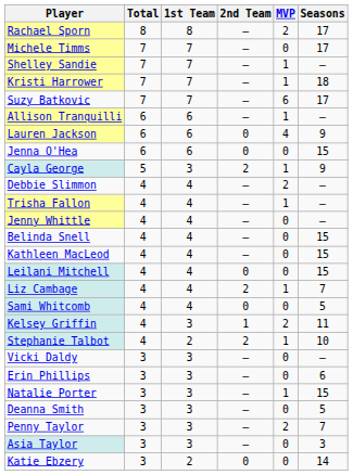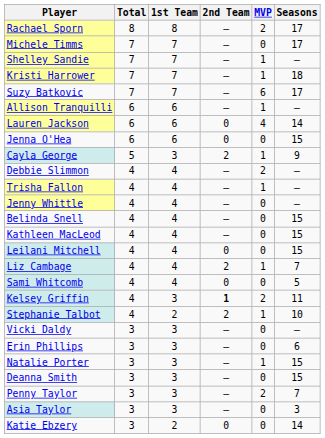 <table class="wikitable sortable">
 <tr>
 <th>Player</th>
 <th>Total</th>
 <th>1st Team</th>
 <th>2nd Team</th>
 <th><a href='#'>MVP</a></th>
 <th>Seasons</th>
 </tr>
 <tr>
 <td bgcolor="#FFFF99"; align=left><a href='#'>Rachael Sporn</a></td>
 <td align="center">8</td>
 <td align="center">8</td>
 <td align="center">–</td>
 <td align="center">2</td>
 <td align="center">17</td>
 </tr>
 <tr>
 <td bgcolor="#FFFF99"; align=left><a href='#'>Michele Timms</a></td>
 <td align="center">7</td>
 <td align="center">7</td>
 <td align="center">–</td>
 <td align="center">0</td>
 <td align="center">17</td>
 </tr>
 <tr>
 <td bgcolor="#FFFF99"; align=left><a href='#'>Shelley Sandie</a></td>
 <td align="center">7</td>
 <td align="center">7</td>
 <td align="center">–</td>
 <td align="center">1</td>
 <td align="center">–</td>
 </tr>
 <tr>
 <td bgcolor="#FFFF99"; align=left><a href='#'>Kristi Harrower</a></td>
 <td align="center">7</td>
 <td align="center">7</td>
 <td align="center">–</td>
 <td align="center">1</td>
 <td align="center">18</td>
 </tr>
 <tr>
 <td align=left><a href='#'>Suzy Batkovic</a></td>
 <td align="center">7</td>
 <td align="center">7</td>
 <td align="center">–</td>
 <td align="center">6</td>
 <td align="center">17</td>
 </tr>
 <tr>
 <td bgcolor="#FFFF99"; align=left><a href='#'>Allison Tranquilli</a></td>
 <td align="center">6</td>
 <td align="center">6</td>
 <td align="center">–</td>
 <td align="center">1</td>
 <td align="center">–</td>
 </tr>
 <tr>
 <td bgcolor="#FFFF99"; align=left><a href='#'>Lauren Jackson</a></td>
 <td align="center">6</td>
 <td align="center">6</td>
 <td align="center">0</td>
 <td align="center">4</td>
-<td align="center">9</td>
+<td align="center">14</td>
 </tr>
 <tr>
 <td align=left><a href='#'>Jenna O'Hea</a></td>
 <td align="center">6</td>
 <td align="center">6</td>
 <td align="center">0</td>
 <td align="center">0</td>
 <td align="center">15</td>
 </tr>
 <tr>
 <td bgcolor="#CFECEC"; align=left><a href='#'>Cayla George</a></td>
 <td align="center">5</td>
 <td align="center">3</td>
 <td align="center">2</td>
 <td align="center">1</td>
 <td align="center">9</td>
 </tr>
 <tr>
 <td align=left><a href='#'>Debbie Slimmon</a></td>
 <td align="center">4</td>
 <td align="center">4</td>
 <td align="center">–</td>
 <td align="center">2</td>
 <td align="center">–</td>
 </tr>
 <tr>
 <td bgcolor="#FFFF99"; align=left><a href='#'>Trisha Fallon</a></td>
 <td align="center">4</td>
 <td align="center">4</td>
 <td align="center">–</td>
 <td align="center">1</td>
 <td align="center">–</td>
 </tr>
 <tr>
 <td bgcolor="#FFFF99"; align=left><a href='#'>Jenny Whittle</a></td>
 <td align="center">4</td>
 <td align="center">4</td>
 <td align="center">–</td>
 <td align="center">0</td>
 <td align="center">–</td>
 </tr>
 <tr>
 <td align=left><a href='#'>Belinda Snell</a></td>
 <td align="center">4</td>
 <td align="center">4</td>
 <td align="center">–</td>
 <td align="center">0</td>
 <td align="center">15</td>
 </tr>
 <tr>
 <td align=left><a href='#'>Kathleen MacLeod</a></td>
 <td align="center">4</td>
 <td align="center">4</td>
 <td align="center">–</td>
 <td align="center">0</td>
 <td align="center">15</td>
 </tr>
 <tr>
 <td bgcolor="#CFECEC"; align=left><a href='#'>Leilani Mitchell</a></td>
 <td align="center">4</td>
 <td align="center">4</td>
 <td align="center">0</td>
 <td align="center">0</td>
 <td align="center">15</td>
 </tr>
 <tr>
 <td bgcolor="#CFECEC"; align=left><a href='#'>Liz Cambage</a></td>
 <td align="center">4</td>
 <td align="center">4</td>
 <td align="center">2</td>
 <td align="center">1</td>
 <td align="center">7</td>
 </tr>
 <tr>
 <td bgcolor="#CFECEC"; align=left><a href='#'>Sami Whitcomb</a></td>
 <td align="center">4</td>
 <td align="center">4</td>
 <td align="center">0</td>
 <td align="center">0</td>
 <td align="center">5</td>
 </tr>
 <tr>
 <td bgcolor="#CFECEC"; align=left><a href='#'>Kelsey Griffin</a></td>
 <td align="center">4</td>
 <td align="center">3</td>
-<td align="center">1</td>
+<td align="center"><strong>1</strong></td>
 <td align="center">2</td>
 <td align="center">11</td>
 </tr>
 <tr>
 <td bgcolor="#CFECEC"; align=left><a href='#'>Stephanie Talbot</a></td>
 <td align="center">4</td>
 <td align="center">2</td>
 <td align="center">2</td>
 <td align="center">1</td>
 <td align="center">10</td>
 </tr>
 <tr>
 <td align=left><a href='#'>Vicki Daldy</a></td>
 <td align="center">3</td>
 <td align="center">3</td>
 <td align="center">–</td>
 <td align="center">0</td>
 <td align="center">–</td>
 </tr>
 <tr>
 <td align=left><a href='#'>Erin Phillips</a></td>
 <td align="center">3</td>
 <td align="center">3</td>
 <td align="center">–</td>
 <td align="center">0</td>
 <td align="center">6</td>
 </tr>
 <tr>
 <td align=left><a href='#'>Natalie Porter</a></td>
 <td align="center">3</td>
 <td align="center">3</td>
 <td align="center">–</td>
 <td align="center">1</td>
 <td align="center">15</td>
 </tr>
 <tr>
 <td align=left><a href='#'>Deanna Smith</a></td>
 <td align="center">3</td>
 <td align="center">3</td>
 <td align="center">–</td>
 <td align="center">0</td>
-<td align="center">5</td>
+<td align="center">15</td>
 </tr>
 <tr>
 <td align=left><a href='#'>Penny Taylor</a></td>
 <td align="center">3</td>
 <td align="center">3</td>
 <td align="center">–</td>
 <td align="center">2</td>
 <td align="center">7</td>
 </tr>
 <tr>
 <td bgcolor="#CFECEC"; align=left><a href='#'>Asia Taylor</a></td>
 <td align="center">3</td>
 <td align="center">3</td>
 <td align="center">–</td>
 <td align="center">0</td>
 <td align="center">3</td>
 </tr>
 <tr>
 <td align=left><a href='#'>Katie Ebzery</a></td>
 <td align="center">3</td>
 <td align="center">2</td>
 <td align="center">0</td>
 <td align="center">0</td>
 <td align="center">14</td>
 </tr>
 </table>
